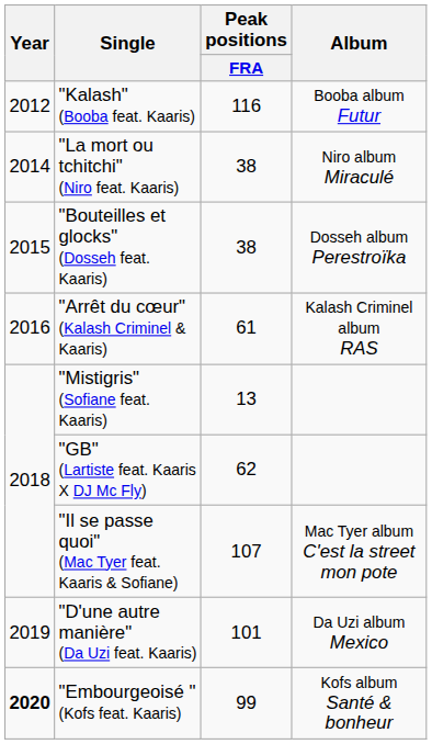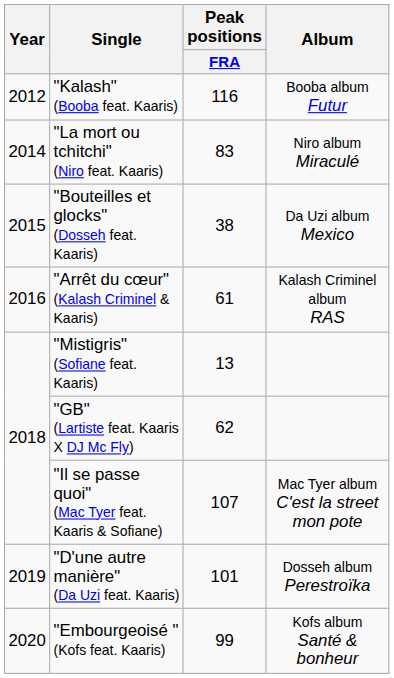 <table class="wikitable">
 <tr>
 <th align="center" rowspan="2" width="10">Year</th>
 <th align="center" rowspan="2" width="120">Single</th>
 <th align="center" colspan="1" width="20">Peak positions</th>
 <th align="center" rowspan="2" width="110">Album</th>
 </tr>
 <tr>
 <th scope="col" style="width:3em;font-size:90%;"><a href='#'>FRA</a><br></th>
 </tr>
 <tr>
 <td style="text-align:center;">2012</td>
 <td>"Kalash" <br><small>(<a href='#'>Booba</a> feat. Kaaris)</small></td>
 <td style="text-align:center;">116</td>
 <td style="text-align:center;"><small>Booba album</small><br><em><a href='#'>Futur</a></em></td>
 </tr>
 <tr>
 <td style="text-align:center;">2014</td>
 <td>"La mort ou tchitchi" <br><small>(<a href='#'>Niro</a> feat. Kaaris)</small></td>
-<td style="text-align:center;">38</td>
+<td style="text-align:center;">83</td>
 <td style="text-align:center;"><small>Niro album</small><br><em>Miraculé</em></td>
 </tr>
 <tr>
 <td style="text-align:center;">2015</td>
 <td>"Bouteilles et glocks" <br><small>(<a href='#'>Dosseh</a> feat. Kaaris)</small></td>
 <td style="text-align:center;">38</td>
-<td style="text-align:center;"><small>Dosseh album</small><br><em>Perestroïka</em></td>
+<td style="text-align:center;"><small>Da Uzi album</small><br><em>Mexico</em></td>
 </tr>
 <tr>
 <td style="text-align:center;">2016</td>
 <td>"Arrêt du cœur" <br><small>(<a href='#'>Kalash Criminel</a> & Kaaris)</small></td>
 <td style="text-align:center;">61</td>
 <td style="text-align:center;"><small>Kalash Criminel album</small><br><em>RAS</em></td>
 </tr>
 <tr>
 <td style="text-align:center;" rowspan=3>2018</td>
 <td>"Mistigris" <br><small>(<a href='#'>Sofiane</a> feat. Kaaris)</small></td>
 <td style="text-align:center;">13</td>
 <td style="text-align:center;"></td>
 </tr>
 <tr>
 <td>"GB" <br><small>(<a href='#'>Lartiste</a> feat. Kaaris X <a href='#'>DJ Mc Fly</a>)</small></td>
 <td style="text-align:center;">62</td>
 <td style="text-align:center;"></td>
 </tr>
 <tr>
 <td>"Il se passe quoi" <br><small>(<a href='#'>Mac Tyer</a> feat. Kaaris & Sofiane)</small></td>
 <td style="text-align:center;">107</td>
 <td style="text-align:center;"><small>Mac Tyer album </small><br><em>C'est la street mon pote</em></td>
 </tr>
 <tr>
 <td style="text-align:center;">2019</td>
 <td>"D'une autre manière" <br><small>(<a href='#'>Da Uzi</a> feat. Kaaris)</small></td>
 <td style="text-align:center;">101</td>
-<td style="text-align:center;"><small>Da Uzi album</small><br><em>Mexico</em></td>
+<td style="text-align:center;"><small>Dosseh album</small><br><em>Perestroïka</em></td>
 </tr>
 <tr>
-<td style="text-align:center;"><strong>2020</strong></td>
+<td style="text-align:center;">2020</td>
 <td>"Embourgeoisé " <br><small>(Kofs feat. Kaaris)</small></td>
 <td style="text-align:center;">99</td>
 <td style="text-align:center;"><small>Kofs album</small><br><em>Santé & bonheur</em></td>
 </tr>
 </table>
